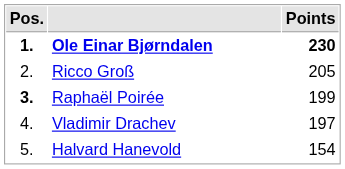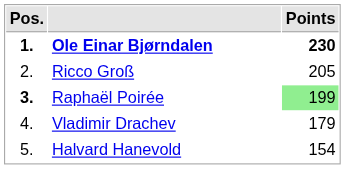 <table cellspacing="1" cellpadding="3" style="border:1px solid #AAAAAA;font-size:90%">
 <tr bgcolor="#E4E4E4">
 <th style="border-bottom:1px solid #AAAAAA" width=10>Pos.</th>
 <th style="border-bottom:1px solid #AAAAAA" width=200></th>
 <th style="border-bottom:1px solid #AAAAAA" width=20>Points</th>
 </tr>
 <tr>
 <td align="center"><strong>1.</strong></td>
 <td> <strong><a href='#'>Ole Einar Bjørndalen</a></strong></td>
 <td align="right"><strong>230</strong></td>
 </tr>
 <tr>
 <td align="center">2.</td>
 <td> <a href='#'>Ricco Groß</a></td>
 <td align="right">205</td>
 </tr>
 <tr>
 <td align="center"><strong>3.</strong></td>
 <td> <a href='#'>Raphaël Poirée</a></td>
-<td align="right">199</td>
+<td align="right" style="background: lightgreen;">199</td>
 </tr>
 <tr>
 <td align="center">4.</td>
 <td> <a href='#'>Vladimir Drachev</a></td>
-<td align="right">197</td>
+<td align="right">179</td>
 </tr>
 <tr>
 <td align="center">5.</td>
 <td> <a href='#'>Halvard Hanevold</a></td>
 <td align="right">154</td>
 </tr>
 </table>
